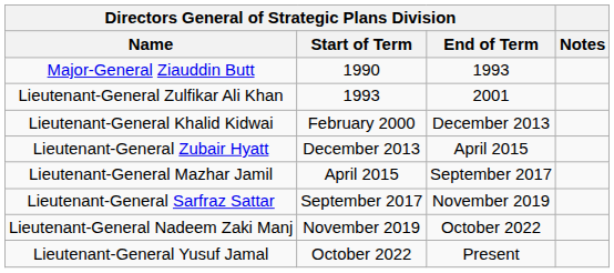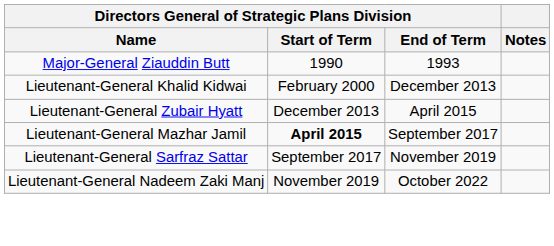 <table class="wikitable" style="text-align:center">
 <tr>
 <th colspan="3">Directors General of Strategic Plans Division</th>
 <th></th>
 </tr>
 <tr>
 <th colspan="1">Name</th>
 <th>Start of Term</th>
 <th>End  of Term</th>
 <th>Notes</th>
 </tr>
 <tr>
 <td><a href='#'>Major-General</a> <a href='#'>Ziauddin Butt</a></td>
 <td>1990</td>
 <td>1993</td>
 <td></td>
 </tr>
 <tr>
-<td>Lieutenant-General Zulfikar Ali Khan</td>
-<td>1993</td>
-<td>2001</td>
-<td></td>
-</tr>
-<tr>
 <td>Lieutenant-General Khalid Kidwai</td>
 <td>February 2000</td>
 <td>December 2013</td>
 <td></td>
 </tr>
 <tr>
 <td>Lieutenant-General <a href='#'>Zubair Hyatt</a></td>
 <td>December 2013</td>
 <td>April 2015</td>
 <td></td>
 </tr>
 <tr>
 <td>Lieutenant-General Mazhar Jamil</td>
-<td>April 2015</td>
+<td><strong>April 2015</strong></td>
 <td>September 2017</td>
 <td></td>
 </tr>
 <tr>
 <td>Lieutenant-General <a href='#'>Sarfraz Sattar</a></td>
 <td>September 2017</td>
 <td>November 2019 </td>
 <td></td>
 </tr>
 <tr>
 <td>Lieutenant-General Nadeem Zaki Manj</td>
 <td>November 2019</td>
 <td>October 2022</td>
 <td></td>
 </tr>
-<tr>
-<td>Lieutenant-General Yusuf Jamal</td>
-<td>October 2022</td>
-<td>Present</td>
-<td></td>
-</tr>
 </table>
